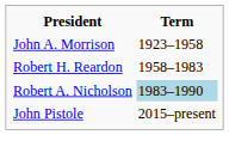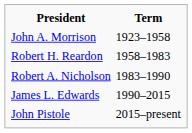 <table class="infobox" cellpadding="2" cellspacing="2" style="font-size: 90%;">
 <tr>
 <th>President</th>
 <th>Term</th>
 </tr>
 <tr>
 <td><a href='#'>John A. Morrison</a></td>
 <td>1923–1958</td>
 </tr>
 <tr>
 <td><a href='#'>Robert H. Reardon</a></td>
 <td>1958–1983</td>
 </tr>
 <tr>
 <td><a href='#'>Robert A. Nicholson</a></td>
-<td style="background: lightblue;">1983–1990</td>
+<td>1983–1990</td>
+</tr>
+<tr>
+<td><a href='#'>James L. Edwards</a></td>
+<td>1990–2015</td>
 </tr>
 <tr>
 <td><a href='#'>John Pistole</a></td>
 <td>2015–present</td>
 </tr>
 </table>
